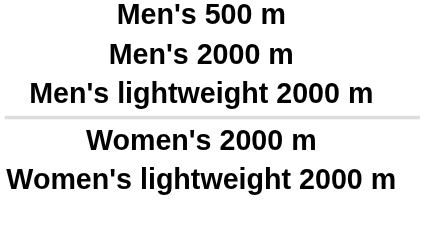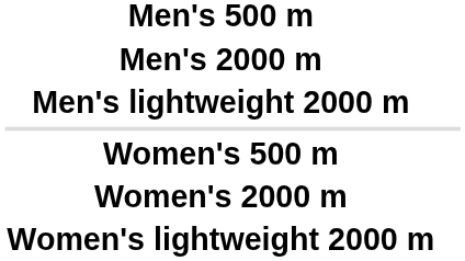 <table>
 <tr>
 <th scope="row">Men's 500 m</th>
 <td></td>
 <td></td>
 <td></td>
 </tr>
 <tr>
 <th scope="row">Men's 2000 m</th>
 <td></td>
 <td></td>
 <td></td>
 </tr>
 <tr>
 <th scope="row">Men's lightweight 2000 m</th>
 <td></td>
 <td></td>
 <td></td>
 </tr>
 <tr bgcolor=#DDDDDD>
 <td colspan=4></td>
 </tr>
 <tr>
+<th scope="row">Women's 500 m</th>
+<td></td>
+<td></td>
+<td></td>
+</tr>
+<tr>
 <th scope="row">Women's 2000 m</th>
 <td></td>
 <td></td>
 <td></td>
 </tr>
 <tr>
 <th scope="row">Women's lightweight 2000 m</th>
 <td></td>
 <td></td>
 <td></td>
 </tr>
 </table>
